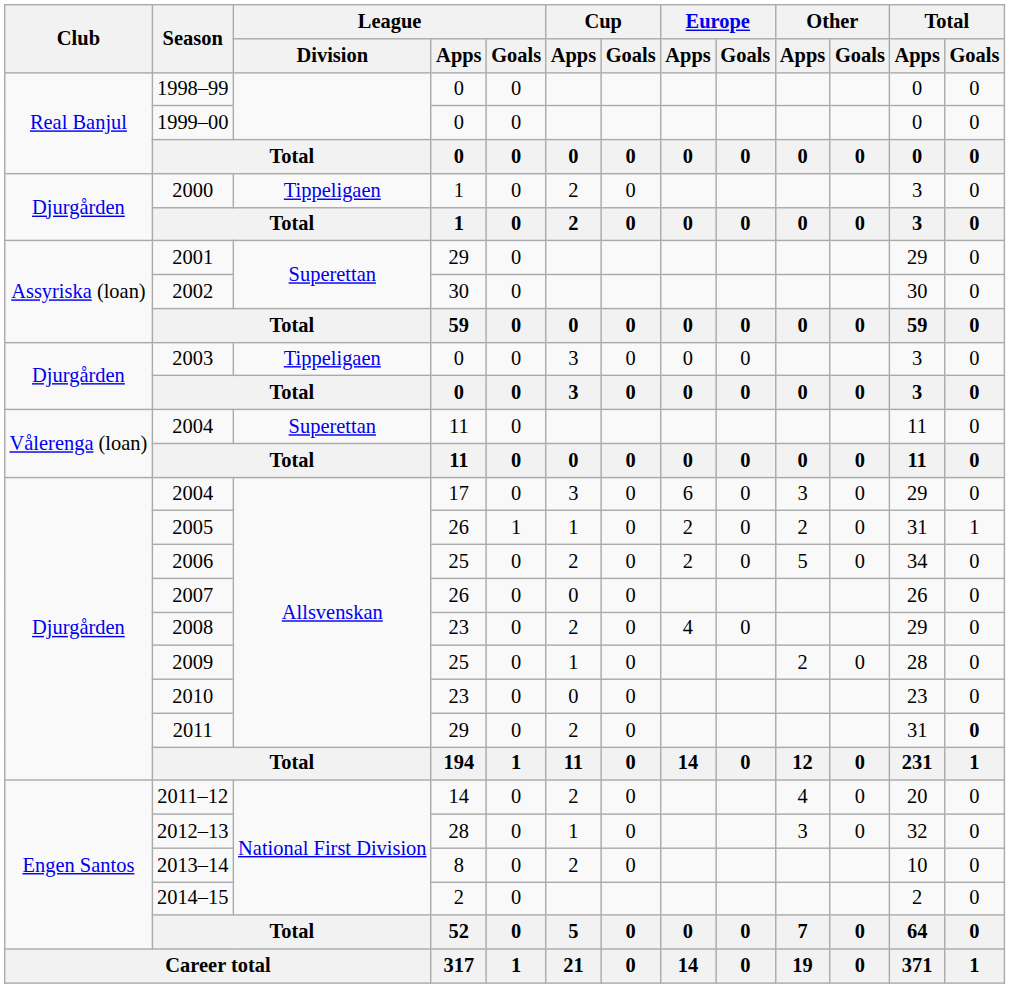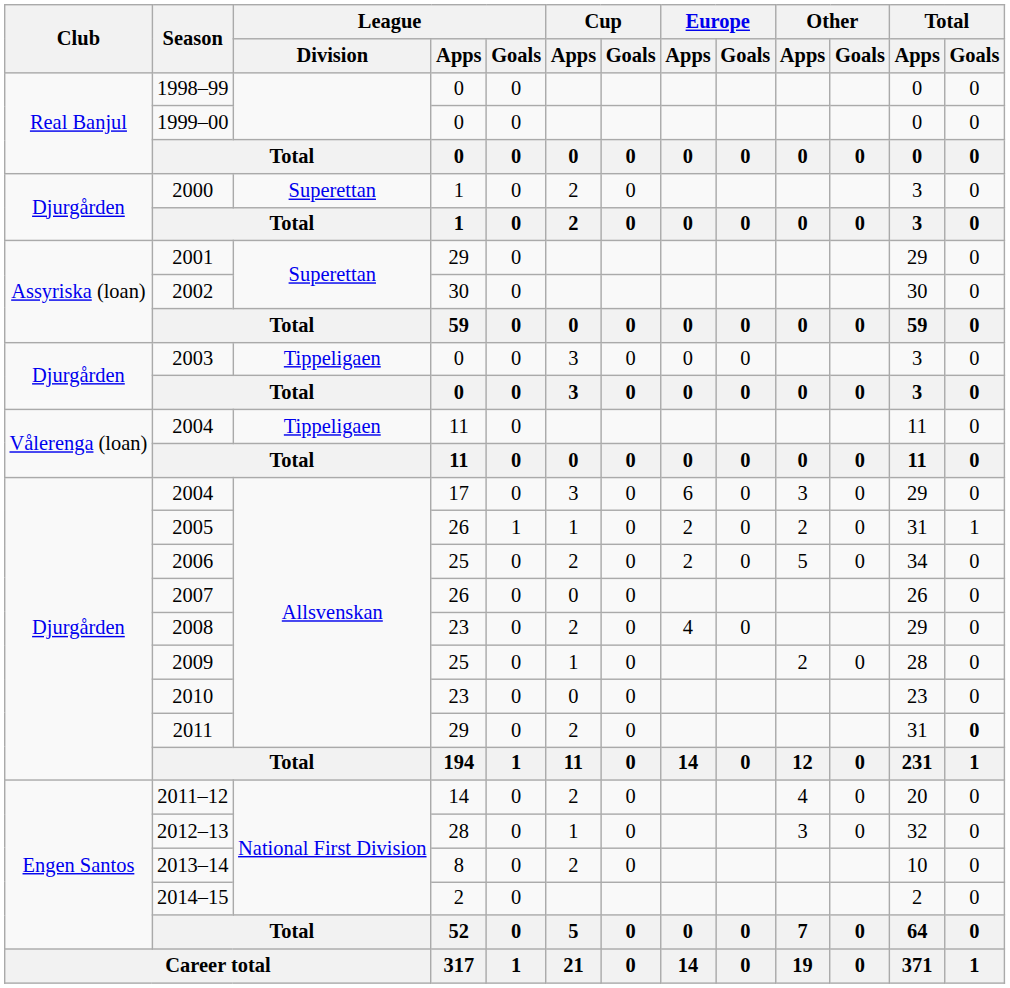 <table class="wikitable" style="font-size:90%; text-align:center">
 <tr>
 <th rowspan=2>Club</th>
 <th rowspan=2>Season</th>
 <th colspan=3>League</th>
 <th colspan=2>Cup</th>
 <th colspan=2><a href='#'>Europe</a></th>
 <th colspan=2>Other</th>
 <th colspan=2>Total</th>
 </tr>
 <tr>
 <th>Division</th>
 <th>Apps</th>
 <th>Goals</th>
 <th>Apps</th>
 <th>Goals</th>
 <th>Apps</th>
 <th>Goals</th>
 <th>Apps</th>
 <th>Goals</th>
 <th>Apps</th>
 <th>Goals</th>
 </tr>
 <tr>
 <td rowspan=3><a href='#'>Real Banjul</a></td>
 <td>1998–99</td>
 <td rowspan=2></td>
 <td>0</td>
 <td>0</td>
 <td></td>
 <td></td>
 <td></td>
 <td></td>
 <td></td>
 <td></td>
 <td>0</td>
 <td>0</td>
 </tr>
 <tr>
 <td>1999–00</td>
 <td>0</td>
 <td>0</td>
 <td></td>
 <td></td>
 <td></td>
 <td></td>
 <td></td>
 <td></td>
 <td>0</td>
 <td>0</td>
 </tr>
 <tr>
 <th colspan=2>Total</th>
 <th>0</th>
 <th>0</th>
 <th>0</th>
 <th>0</th>
 <th>0</th>
 <th>0</th>
 <th>0</th>
 <th>0</th>
 <th>0</th>
 <th>0</th>
 </tr>
 <tr>
 <td rowspan=2><a href='#'>Djurgården</a></td>
 <td>2000</td>
-<td><a href='#'>Tippeligaen</a></td>
+<td><a href='#'>Superettan</a></td>
 <td>1</td>
 <td>0</td>
 <td>2</td>
 <td>0</td>
 <td></td>
 <td></td>
 <td></td>
 <td></td>
 <td>3</td>
 <td>0</td>
 </tr>
 <tr>
 <th colspan=2>Total</th>
 <th>1</th>
 <th>0</th>
 <th>2</th>
 <th>0</th>
 <th>0</th>
 <th>0</th>
 <th>0</th>
 <th>0</th>
 <th>3</th>
 <th>0</th>
 </tr>
 <tr>
 <td rowspan=3><a href='#'>Assyriska</a> (loan)</td>
 <td>2001</td>
 <td rowspan=2><a href='#'>Superettan</a></td>
 <td>29</td>
 <td>0</td>
 <td></td>
 <td></td>
 <td></td>
 <td></td>
 <td></td>
 <td></td>
 <td>29</td>
 <td>0</td>
 </tr>
 <tr>
 <td>2002</td>
 <td>30</td>
 <td>0</td>
 <td></td>
 <td></td>
 <td></td>
 <td></td>
 <td></td>
 <td></td>
 <td>30</td>
 <td>0</td>
 </tr>
 <tr>
 <th colspan=2>Total</th>
 <th>59</th>
 <th>0</th>
 <th>0</th>
 <th>0</th>
 <th>0</th>
 <th>0</th>
 <th>0</th>
 <th>0</th>
 <th>59</th>
 <th>0</th>
 </tr>
 <tr>
 <td rowspan=2><a href='#'>Djurgården</a></td>
 <td>2003</td>
 <td><a href='#'>Tippeligaen</a></td>
 <td>0</td>
 <td>0</td>
 <td>3</td>
 <td>0</td>
 <td>0</td>
 <td>0</td>
 <td></td>
 <td></td>
 <td>3</td>
 <td>0</td>
 </tr>
 <tr>
 <th colspan=2>Total</th>
 <th>0</th>
 <th>0</th>
 <th>3</th>
 <th>0</th>
 <th>0</th>
 <th>0</th>
 <th>0</th>
 <th>0</th>
 <th>3</th>
 <th>0</th>
 </tr>
 <tr>
 <td rowspan=2><a href='#'>Vålerenga</a> (loan)</td>
 <td>2004</td>
-<td><a href='#'>Superettan</a></td>
+<td><a href='#'>Tippeligaen</a></td>
 <td>11</td>
 <td>0</td>
 <td></td>
 <td></td>
 <td></td>
 <td></td>
 <td></td>
 <td></td>
 <td>11</td>
 <td>0</td>
 </tr>
 <tr>
 <th colspan=2>Total</th>
 <th>11</th>
 <th>0</th>
 <th>0</th>
 <th>0</th>
 <th>0</th>
 <th>0</th>
 <th>0</th>
 <th>0</th>
 <th>11</th>
 <th>0</th>
 </tr>
 <tr>
 <td rowspan=9><a href='#'>Djurgården</a></td>
 <td>2004</td>
 <td rowspan=8><a href='#'>Allsvenskan</a></td>
 <td>17</td>
 <td>0</td>
 <td>3</td>
 <td>0</td>
 <td>6</td>
 <td>0</td>
 <td>3</td>
 <td>0</td>
 <td>29</td>
 <td>0</td>
 </tr>
 <tr>
 <td>2005</td>
 <td>26</td>
 <td>1</td>
 <td>1</td>
 <td>0</td>
 <td>2</td>
 <td>0</td>
 <td>2</td>
 <td>0</td>
 <td>31</td>
 <td>1</td>
 </tr>
 <tr>
 <td>2006</td>
 <td>25</td>
 <td>0</td>
 <td>2</td>
 <td>0</td>
 <td>2</td>
 <td>0</td>
 <td>5</td>
 <td>0</td>
 <td>34</td>
 <td>0</td>
 </tr>
 <tr>
 <td>2007</td>
 <td>26</td>
 <td>0</td>
 <td>0</td>
 <td>0</td>
 <td></td>
 <td></td>
 <td></td>
 <td></td>
 <td>26</td>
 <td>0</td>
 </tr>
 <tr>
 <td>2008</td>
 <td>23</td>
 <td>0</td>
 <td>2</td>
 <td>0</td>
 <td>4</td>
 <td>0</td>
 <td></td>
 <td></td>
 <td>29</td>
 <td>0</td>
 </tr>
 <tr>
 <td>2009</td>
 <td>25</td>
 <td>0</td>
 <td>1</td>
 <td>0</td>
 <td></td>
 <td></td>
 <td>2</td>
 <td>0</td>
 <td>28</td>
 <td>0</td>
 </tr>
 <tr>
 <td>2010</td>
 <td>23</td>
 <td>0</td>
 <td>0</td>
 <td>0</td>
 <td></td>
 <td></td>
 <td></td>
 <td></td>
 <td>23</td>
 <td>0</td>
 </tr>
 <tr>
 <td>2011</td>
 <td>29</td>
 <td>0</td>
 <td>2</td>
 <td>0</td>
 <td></td>
 <td></td>
 <td></td>
 <td></td>
 <td>31</td>
 <td><strong>0</strong></td>
 </tr>
 <tr>
 <th colspan=2>Total</th>
 <th>194</th>
 <th>1</th>
 <th>11</th>
 <th>0</th>
 <th>14</th>
 <th>0</th>
 <th>12</th>
 <th>0</th>
 <th>231</th>
 <th>1</th>
 </tr>
 <tr>
 <td rowspan=5><a href='#'>Engen Santos</a></td>
 <td>2011–12</td>
 <td rowspan=4><a href='#'>National First Division</a></td>
 <td>14</td>
 <td>0</td>
 <td>2</td>
 <td>0</td>
 <td></td>
 <td></td>
 <td>4</td>
 <td>0</td>
 <td>20</td>
 <td>0</td>
 </tr>
 <tr>
 <td>2012–13</td>
 <td>28</td>
 <td>0</td>
 <td>1</td>
 <td>0</td>
 <td></td>
 <td></td>
 <td>3</td>
 <td>0</td>
 <td>32</td>
 <td>0</td>
 </tr>
 <tr>
 <td>2013–14</td>
 <td>8</td>
 <td>0</td>
 <td>2</td>
 <td>0</td>
 <td></td>
 <td></td>
 <td></td>
 <td></td>
 <td>10</td>
 <td>0</td>
 </tr>
 <tr>
 <td>2014–15</td>
 <td>2</td>
 <td>0</td>
 <td></td>
 <td></td>
 <td></td>
 <td></td>
 <td></td>
 <td></td>
 <td>2</td>
 <td>0</td>
 </tr>
 <tr>
 <th colspan=2>Total</th>
 <th>52</th>
 <th>0</th>
 <th>5</th>
 <th>0</th>
 <th>0</th>
 <th>0</th>
 <th>7</th>
 <th>0</th>
 <th>64</th>
 <th>0</th>
 </tr>
 <tr>
 <th colspan=3>Career total</th>
 <th>317</th>
 <th>1</th>
 <th>21</th>
 <th>0</th>
 <th>14</th>
 <th>0</th>
 <th>19</th>
 <th>0</th>
 <th>371</th>
 <th>1</th>
 </tr>
 </table>
